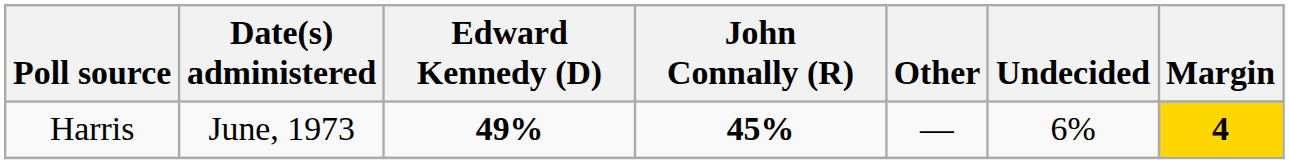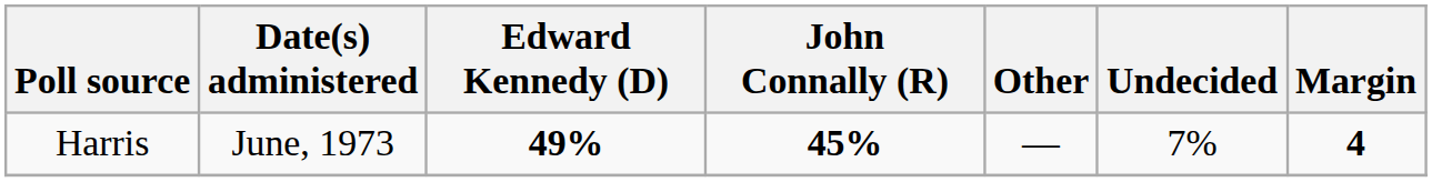 <table class="wikitable sortable" style="text-align:center;font-size:90%;line-height:17px">
 <tr valign= bottom>
 <th>Poll source</th>
 <th>Date(s)<br>administered</th>
 <th class="unsortable" style="width:100px;">Edward<br>Kennedy (D)</th>
 <th class="unsortable" style="width:100px;">John<br>Connally (R)</th>
 <th class="unsortable">Other</th>
 <th class="unsortable">Undecided</th>
 <th>Margin</th>
 </tr>
 <tr>
 <td align="center">Harris</td>
 <td>June, 1973</td>
 <td><strong>49%</strong></td>
 <td align="center"><strong>45%</strong></td>
 <td align="center">—</td>
-<td align="center">6%</td>
-<td style="background: gold;"><strong>4</strong></td>
+<td align="center">7%</td>
+<td><strong>4</strong></td>
 </tr>
 <tr>
 </tr>
 </table>
